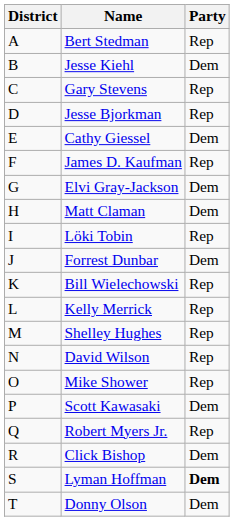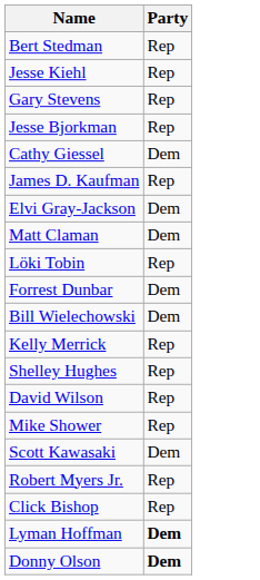 <table class="wikitable sortable mw-collapsible">
 <tr>
-<th>District</th>
 <th>Name</th>
 <th>Party</th>
 </tr>
 <tr>
-<td>A</td>
 <td><a href='#'>Bert Stedman</a></td>
 <td>Rep</td>
 </tr>
 <tr>
-<td>B</td>
 <td><a href='#'>Jesse Kiehl</a></td>
-<td>Dem</td>
+<td>Rep</td>
 </tr>
 <tr>
-<td>C</td>
 <td><a href='#'>Gary Stevens</a></td>
 <td>Rep</td>
 </tr>
 <tr>
-<td>D</td>
 <td><a href='#'>Jesse Bjorkman</a></td>
 <td>Rep</td>
 </tr>
 <tr>
-<td>E</td>
 <td><a href='#'>Cathy Giessel</a></td>
 <td>Dem</td>
 </tr>
 <tr>
-<td>F</td>
 <td><a href='#'>James D. Kaufman</a></td>
 <td>Rep</td>
 </tr>
 <tr>
-<td>G</td>
 <td><a href='#'>Elvi Gray-Jackson</a></td>
 <td>Dem</td>
 </tr>
 <tr>
-<td>H</td>
 <td><a href='#'>Matt Claman</a></td>
 <td>Dem</td>
 </tr>
 <tr>
-<td>I</td>
 <td><a href='#'>Löki Tobin</a></td>
 <td>Rep</td>
 </tr>
 <tr>
-<td>J</td>
 <td><a href='#'>Forrest Dunbar</a></td>
 <td>Dem</td>
 </tr>
 <tr>
-<td>K</td>
 <td><a href='#'>Bill Wielechowski</a></td>
-<td>Rep</td>
+<td>Dem</td>
 </tr>
 <tr>
-<td>L</td>
 <td><a href='#'>Kelly Merrick</a></td>
 <td>Rep</td>
 </tr>
 <tr>
-<td>M</td>
 <td><a href='#'>Shelley Hughes</a></td>
 <td>Rep</td>
 </tr>
 <tr>
-<td>N</td>
 <td><a href='#'>David Wilson</a></td>
 <td>Rep</td>
 </tr>
 <tr>
-<td>O</td>
 <td><a href='#'>Mike Shower</a></td>
 <td>Rep</td>
 </tr>
 <tr>
-<td>P</td>
 <td><a href='#'>Scott Kawasaki</a></td>
 <td>Dem</td>
 </tr>
 <tr>
-<td>Q</td>
 <td><a href='#'>Robert Myers Jr.</a></td>
 <td>Rep</td>
 </tr>
 <tr>
-<td>R</td>
 <td><a href='#'>Click Bishop</a></td>
-<td>Dem</td>
+<td>Rep</td>
 </tr>
 <tr>
-<td>S</td>
 <td><a href='#'>Lyman Hoffman</a></td>
 <td><strong>Dem</strong></td>
 </tr>
 <tr>
-<td>T</td>
 <td><a href='#'>Donny Olson</a></td>
-<td>Dem</td>
+<td><strong>Dem</strong></td>
 </tr>
 </table>
